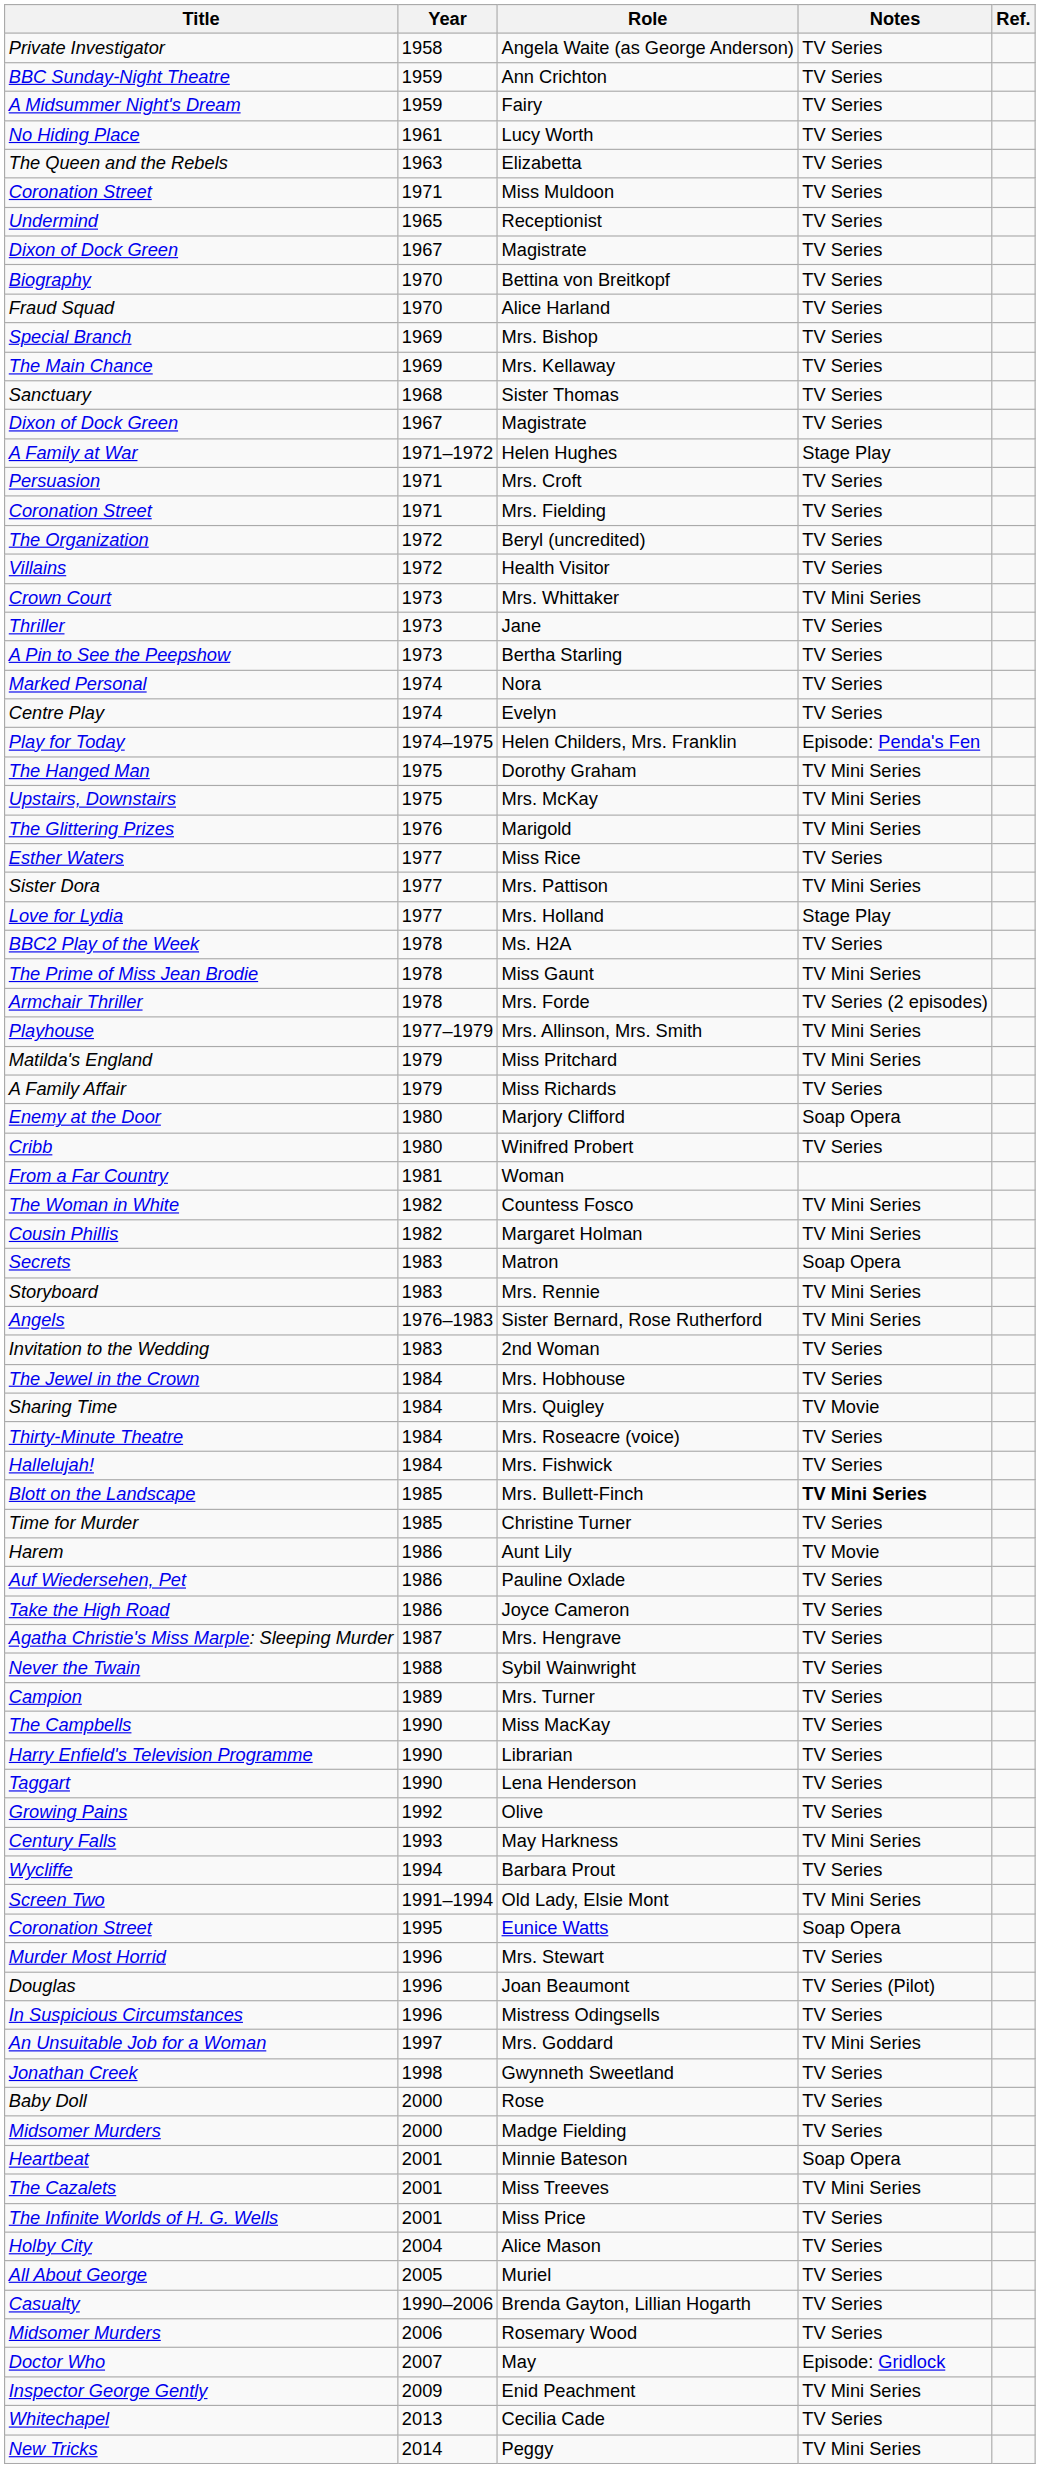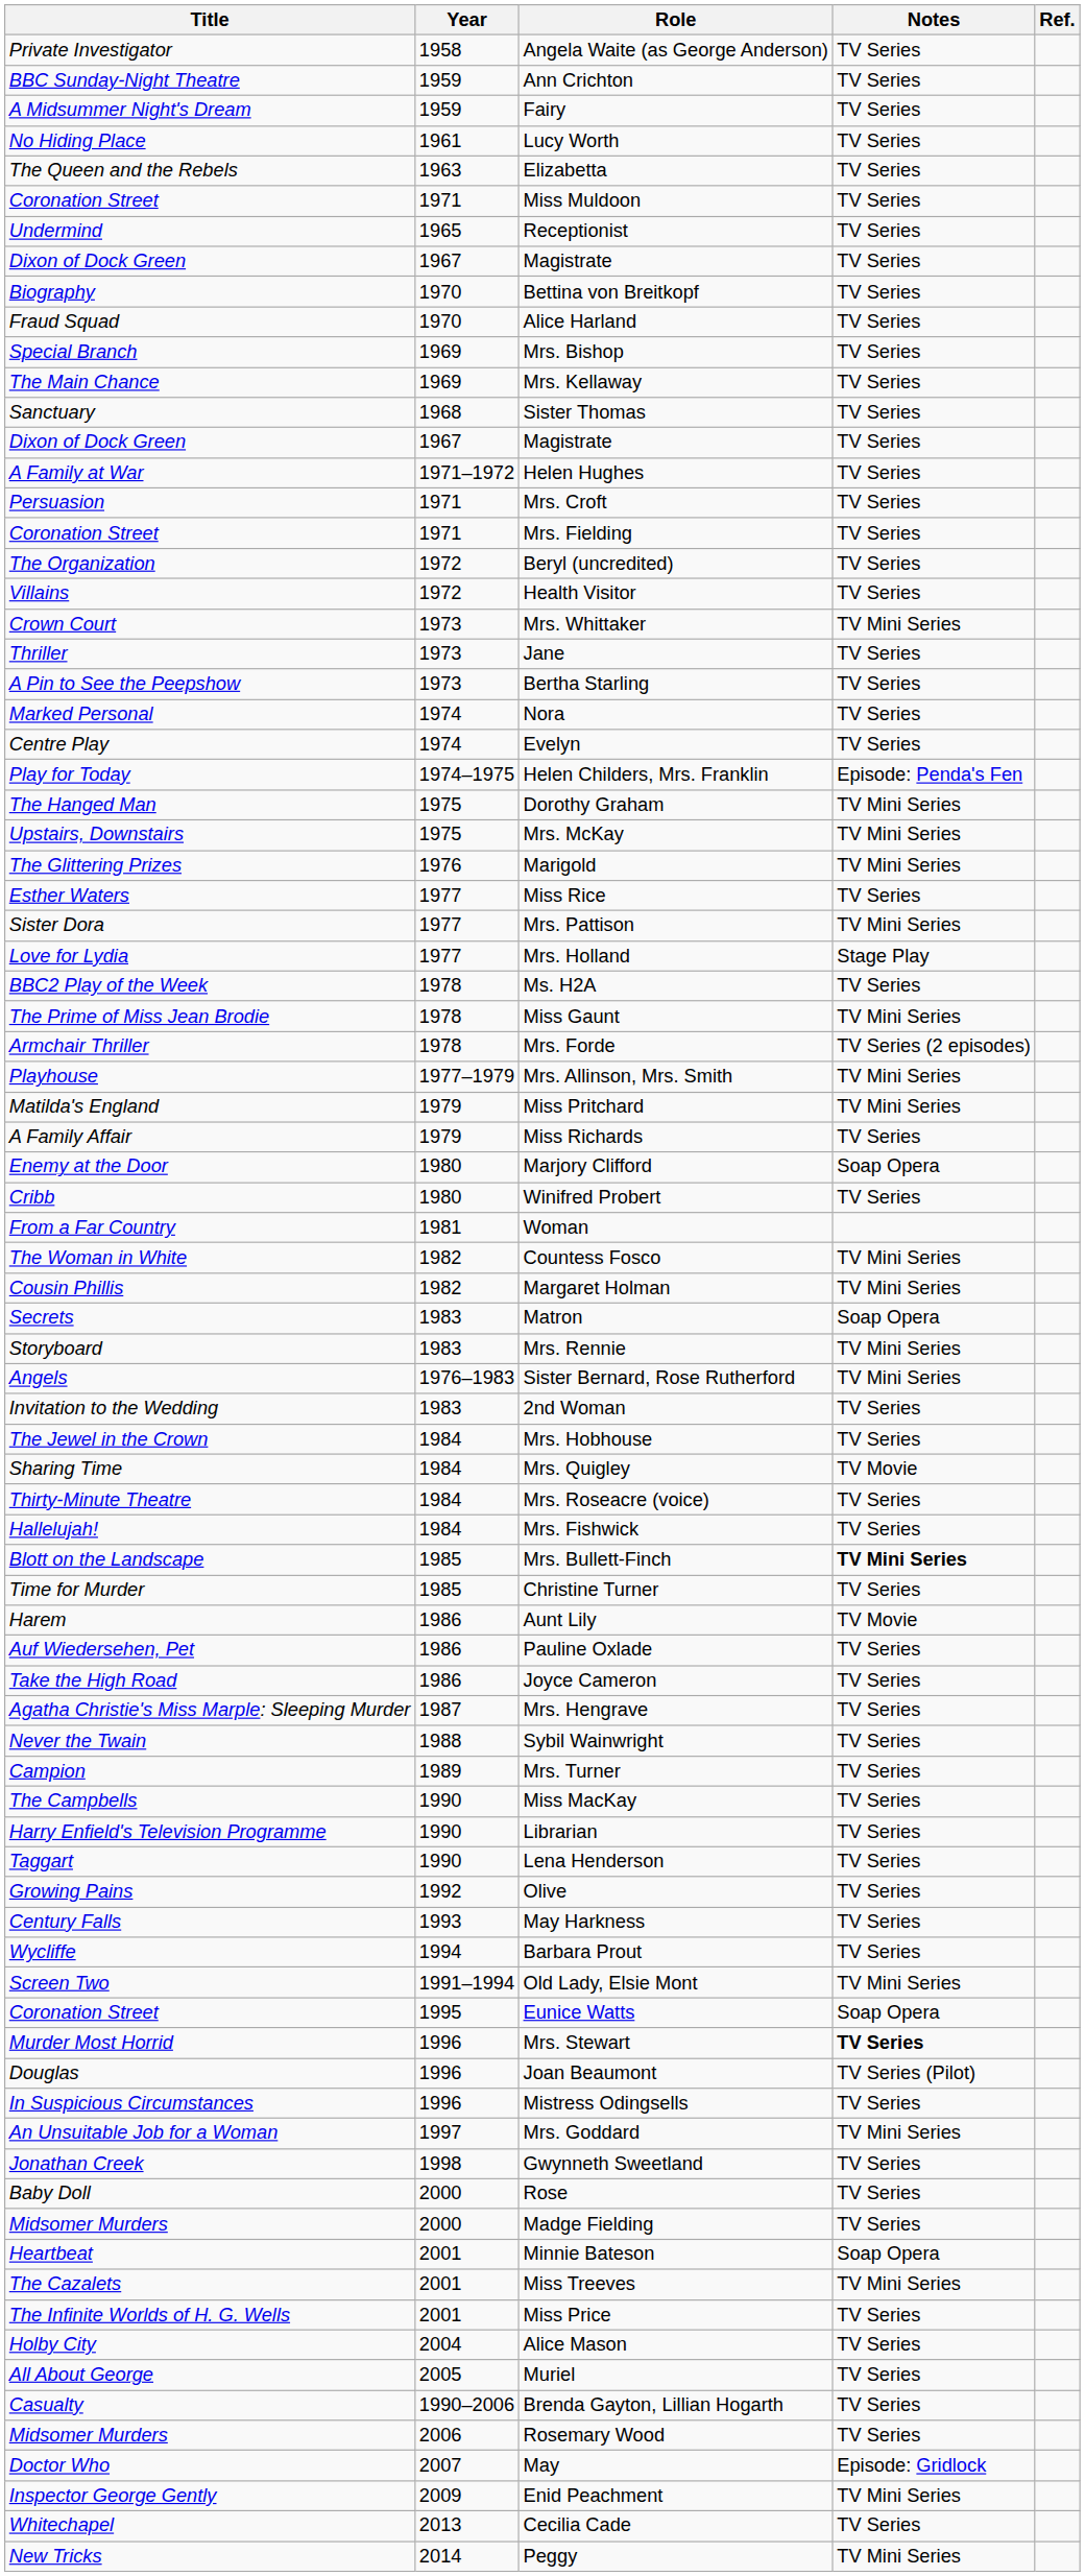 <table class="wikitable sortable">
 <tr>
 <th>Title</th>
 <th>Year</th>
 <th>Role</th>
 <th>Notes</th>
 <th>Ref.</th>
 </tr>
 <tr>
 <td><em>Private Investigator</em></td>
 <td>1958</td>
 <td>Angela Waite (as George Anderson)</td>
 <td>TV Series</td>
 <td></td>
 </tr>
 <tr>
 <td><em><a href='#'>BBC Sunday-Night Theatre</a></em></td>
 <td>1959</td>
 <td>Ann Crichton</td>
 <td>TV Series</td>
 <td></td>
 </tr>
 <tr>
 <td><em><a href='#'>A Midsummer Night's Dream</a></em></td>
 <td>1959</td>
 <td>Fairy</td>
 <td>TV Series</td>
 <td></td>
 </tr>
 <tr>
 <td><em><a href='#'>No Hiding Place</a></em></td>
 <td>1961</td>
 <td>Lucy Worth</td>
 <td>TV Series</td>
 <td></td>
 </tr>
 <tr>
 <td><em>The Queen and the Rebels</em></td>
 <td>1963</td>
 <td>Elizabetta</td>
 <td>TV Series</td>
 <td></td>
 </tr>
 <tr>
 <td><em><a href='#'>Coronation Street</a></em></td>
 <td>1971</td>
 <td>Miss Muldoon</td>
 <td>TV Series</td>
 <td></td>
 </tr>
 <tr>
 <td><a href='#'><em>Undermind</em></a></td>
 <td>1965</td>
 <td>Receptionist</td>
 <td>TV Series</td>
 <td></td>
 </tr>
 <tr>
 <td><em><a href='#'>Dixon of Dock Green</a></em></td>
 <td>1967</td>
 <td>Magistrate</td>
 <td>TV Series</td>
 <td></td>
 </tr>
 <tr>
 <td><a href='#'><em>Biography</em></a></td>
 <td>1970</td>
 <td>Bettina von Breitkopf</td>
 <td>TV Series</td>
 <td></td>
 </tr>
 <tr>
 <td><em>Fraud Squad</em></td>
 <td>1970</td>
 <td>Alice Harland</td>
 <td>TV Series</td>
 <td></td>
 </tr>
 <tr>
 <td><a href='#'><em>Special Branch</em></a></td>
 <td>1969</td>
 <td>Mrs. Bishop</td>
 <td>TV Series</td>
 <td></td>
 </tr>
 <tr>
 <td><em><a href='#'>The Main Chance</a></em></td>
 <td>1969</td>
 <td>Mrs. Kellaway</td>
 <td>TV Series</td>
 <td></td>
 </tr>
 <tr>
 <td><em>Sanctuary</em></td>
 <td>1968</td>
 <td>Sister Thomas</td>
 <td>TV Series</td>
 <td></td>
 </tr>
 <tr>
 <td><em><a href='#'>Dixon of Dock Green</a></em></td>
 <td>1967</td>
 <td>Magistrate</td>
 <td>TV Series</td>
 <td></td>
 </tr>
 <tr>
 <td><em><a href='#'>A Family at War</a></em></td>
 <td>1971–1972</td>
 <td>Helen Hughes</td>
-<td>Stage Play</td>
+<td>TV Series</td>
 <td></td>
 </tr>
 <tr>
 <td><a href='#'><em>Persuasion</em></a></td>
 <td>1971</td>
 <td>Mrs. Croft</td>
 <td>TV Series</td>
 <td></td>
 </tr>
 <tr>
 <td><em><a href='#'>Coronation Street</a></em></td>
 <td>1971</td>
 <td>Mrs. Fielding</td>
 <td>TV Series</td>
 <td></td>
 </tr>
 <tr>
 <td><a href='#'><em>The Organization</em></a></td>
 <td>1972</td>
 <td>Beryl (uncredited)</td>
 <td>TV Series</td>
 <td></td>
 </tr>
 <tr>
 <td><a href='#'><em>Villains</em></a></td>
 <td>1972</td>
 <td>Health Visitor</td>
 <td>TV Series</td>
 <td></td>
 </tr>
 <tr>
 <td><a href='#'><em>Crown Court</em></a></td>
 <td>1973</td>
 <td>Mrs. Whittaker</td>
 <td>TV Mini Series</td>
 <td></td>
 </tr>
 <tr>
 <td><a href='#'><em>Thriller</em></a></td>
 <td>1973</td>
 <td>Jane</td>
 <td>TV Series</td>
 <td></td>
 </tr>
 <tr>
 <td><em><a href='#'>A Pin to See the Peepshow</a></em></td>
 <td>1973</td>
 <td>Bertha Starling</td>
 <td>TV Series</td>
 <td></td>
 </tr>
 <tr>
 <td><em><a href='#'>Marked Personal</a></em></td>
 <td>1974</td>
 <td>Nora</td>
 <td>TV Series</td>
 <td></td>
 </tr>
 <tr>
 <td><em>Centre Play</em></td>
 <td>1974</td>
 <td>Evelyn</td>
 <td>TV Series</td>
 <td></td>
 </tr>
 <tr>
 <td><em><a href='#'>Play for Today</a></em></td>
 <td>1974–1975</td>
 <td>Helen Childers, Mrs. Franklin</td>
 <td>Episode: <a href='#'>Penda's Fen</a></td>
 <td></td>
 </tr>
 <tr>
 <td><a href='#'><em>The Hanged Man</em></a></td>
 <td>1975</td>
 <td>Dorothy Graham</td>
 <td>TV Mini Series</td>
 <td></td>
 </tr>
 <tr>
 <td><a href='#'><em>Upstairs, Downstairs</em></a></td>
 <td>1975</td>
 <td>Mrs. McKay</td>
 <td>TV Mini Series</td>
 <td></td>
 </tr>
 <tr>
 <td><em><a href='#'>The Glittering Prizes</a></em></td>
 <td>1976</td>
 <td>Marigold</td>
 <td>TV Mini Series</td>
 <td></td>
 </tr>
 <tr>
 <td><a href='#'><em>Esther Waters</em></a></td>
 <td>1977</td>
 <td>Miss Rice</td>
 <td>TV Series</td>
 <td></td>
 </tr>
 <tr>
 <td><em>Sister Dora</em></td>
 <td>1977</td>
 <td>Mrs. Pattison</td>
 <td>TV Mini Series</td>
 <td></td>
 </tr>
 <tr>
 <td><a href='#'><em>Love for Lydia</em></a></td>
 <td>1977</td>
 <td>Mrs. Holland</td>
 <td>Stage Play</td>
 <td></td>
 </tr>
 <tr>
 <td><a href='#'><em>BBC2 Play of the Week</em></a></td>
 <td>1978</td>
 <td>Ms. H2A</td>
 <td>TV Series</td>
 <td></td>
 </tr>
 <tr>
 <td><a href='#'><em>The Prime of Miss Jean Brodie</em></a></td>
 <td>1978</td>
 <td>Miss Gaunt</td>
 <td>TV Mini Series</td>
 <td></td>
 </tr>
 <tr>
 <td><em><a href='#'>Armchair Thriller</a></em></td>
 <td>1978</td>
 <td>Mrs. Forde</td>
 <td>TV Series (2 episodes)</td>
 <td></td>
 </tr>
 <tr>
 <td><a href='#'><em>Playhouse</em></a></td>
 <td>1977–1979</td>
 <td>Mrs. Allinson, Mrs. Smith</td>
 <td>TV Mini Series</td>
 <td></td>
 </tr>
 <tr>
 <td><em>Matilda's England</em></td>
 <td>1979</td>
 <td>Miss Pritchard</td>
 <td>TV Mini Series</td>
 <td></td>
 </tr>
 <tr>
 <td><em>A Family Affair</em></td>
 <td>1979</td>
 <td>Miss Richards</td>
 <td>TV Series</td>
 <td></td>
 </tr>
 <tr>
 <td><em><a href='#'>Enemy at the Door</a></em></td>
 <td>1980</td>
 <td>Marjory Clifford</td>
 <td>Soap Opera</td>
 <td></td>
 </tr>
 <tr>
 <td><em><a href='#'>Cribb</a></em></td>
 <td>1980</td>
 <td>Winifred Probert</td>
 <td>TV Series</td>
 <td></td>
 </tr>
 <tr>
 <td><em><a href='#'>From a Far Country</a></em></td>
 <td>1981</td>
 <td>Woman</td>
 <td></td>
 <td></td>
 </tr>
 <tr>
 <td><a href='#'><em>The Woman in White</em></a></td>
 <td>1982</td>
 <td>Countess Fosco</td>
 <td>TV Mini Series</td>
 <td></td>
 </tr>
 <tr>
 <td><a href='#'><em>Cousin Phillis</em></a></td>
 <td>1982</td>
 <td>Margaret Holman</td>
 <td>TV Mini Series</td>
 <td></td>
 </tr>
 <tr>
 <td><a href='#'><em>Secrets</em></a></td>
 <td>1983</td>
 <td>Matron</td>
 <td>Soap Opera</td>
 <td></td>
 </tr>
 <tr>
 <td><em>Storyboard</em></td>
 <td>1983</td>
 <td>Mrs. Rennie</td>
 <td>TV Mini Series</td>
 <td></td>
 </tr>
 <tr>
 <td><a href='#'><em>Angels</em></a></td>
 <td>1976–1983</td>
 <td>Sister Bernard, Rose Rutherford</td>
 <td>TV Mini Series</td>
 <td></td>
 </tr>
 <tr>
 <td><em>Invitation to the Wedding</em></td>
 <td>1983</td>
 <td>2nd Woman</td>
 <td>TV Series</td>
 <td></td>
 </tr>
 <tr>
 <td><a href='#'><em>The Jewel in the Crown</em></a></td>
 <td>1984</td>
 <td>Mrs. Hobhouse</td>
 <td>TV Series</td>
 <td></td>
 </tr>
 <tr>
 <td><em>Sharing Time</em></td>
 <td>1984</td>
 <td>Mrs. Quigley</td>
 <td>TV Movie</td>
 <td></td>
 </tr>
 <tr>
 <td><em><a href='#'>Thirty-Minute Theatre</a></em></td>
 <td>1984</td>
 <td>Mrs. Roseacre (voice)</td>
 <td>TV Series</td>
 <td></td>
 </tr>
 <tr>
 <td><a href='#'><em>Hallelujah!</em></a></td>
 <td>1984</td>
 <td>Mrs. Fishwick</td>
 <td>TV Series</td>
 <td></td>
 </tr>
 <tr>
 <td><a href='#'><em>Blott on the Landscape</em></a></td>
 <td>1985</td>
 <td>Mrs. Bullett-Finch</td>
 <td><strong>TV Mini Series</strong></td>
 <td></td>
 </tr>
 <tr>
 <td><em>Time for Murder</em></td>
 <td>1985</td>
 <td>Christine Turner</td>
 <td>TV Series</td>
 <td></td>
 </tr>
 <tr>
 <td><em>Harem</em></td>
 <td>1986</td>
 <td>Aunt Lily</td>
 <td>TV Movie</td>
 <td></td>
 </tr>
 <tr>
 <td><em><a href='#'>Auf Wiedersehen, Pet</a></em></td>
 <td>1986</td>
 <td>Pauline Oxlade</td>
 <td>TV Series</td>
 <td></td>
 </tr>
 <tr>
 <td><em><a href='#'>Take the High Road</a></em></td>
 <td>1986</td>
 <td>Joyce Cameron</td>
 <td>TV Series</td>
 <td></td>
 </tr>
 <tr>
 <td><em><a href='#'>Agatha Christie's Miss Marple</a>: Sleeping Murder</em></td>
 <td>1987</td>
 <td>Mrs. Hengrave</td>
 <td>TV Series</td>
 <td></td>
 </tr>
 <tr>
 <td><em><a href='#'>Never the Twain</a></em></td>
 <td>1988</td>
 <td>Sybil Wainwright</td>
 <td>TV Series</td>
 <td></td>
 </tr>
 <tr>
 <td><a href='#'><em>Campion</em></a></td>
 <td>1989</td>
 <td>Mrs. Turner</td>
 <td>TV Series</td>
 <td></td>
 </tr>
 <tr>
 <td><em><a href='#'>The Campbells</a></em></td>
 <td>1990</td>
 <td>Miss MacKay</td>
 <td>TV Series</td>
 <td></td>
 </tr>
 <tr>
 <td><em><a href='#'>Harry Enfield's Television Programme</a></em></td>
 <td>1990</td>
 <td>Librarian</td>
 <td>TV Series</td>
 <td></td>
 </tr>
 <tr>
 <td><em><a href='#'>Taggart</a></em></td>
 <td>1990</td>
 <td>Lena Henderson</td>
 <td>TV Series</td>
 <td></td>
 </tr>
 <tr>
 <td><a href='#'><em>Growing Pains</em></a></td>
 <td>1992</td>
 <td>Olive</td>
 <td>TV Series</td>
 <td></td>
 </tr>
 <tr>
 <td><em><a href='#'>Century Falls</a></em></td>
 <td>1993</td>
 <td>May Harkness</td>
-<td>TV Mini Series</td>
+<td>TV Series</td>
 <td></td>
 </tr>
 <tr>
 <td><a href='#'><em>Wycliffe</em></a></td>
 <td>1994</td>
 <td>Barbara Prout</td>
 <td>TV Series</td>
 <td></td>
 </tr>
 <tr>
 <td><em><a href='#'>Screen Two</a></em></td>
 <td>1991–1994</td>
 <td>Old Lady, Elsie Mont</td>
 <td>TV Mini Series</td>
 <td></td>
 </tr>
 <tr>
 <td><em><a href='#'>Coronation Street</a></em></td>
 <td>1995</td>
 <td><a href='#'>Eunice Watts</a></td>
 <td>Soap Opera</td>
 <td></td>
 </tr>
 <tr>
 <td><em><a href='#'>Murder Most Horrid</a></em></td>
 <td>1996</td>
 <td>Mrs. Stewart</td>
-<td>TV Series</td>
+<td><strong>TV Series</strong></td>
 <td></td>
 </tr>
 <tr>
 <td><em>Douglas</em></td>
 <td>1996</td>
 <td>Joan Beaumont</td>
 <td>TV Series (Pilot)</td>
 <td></td>
 </tr>
 <tr>
 <td><em><a href='#'>In Suspicious Circumstances</a></em></td>
 <td>1996</td>
 <td>Mistress Odingsells</td>
 <td>TV Series</td>
 <td></td>
 </tr>
 <tr>
 <td><a href='#'><em>An Unsuitable Job for a Woman</em></a></td>
 <td>1997</td>
 <td>Mrs. Goddard</td>
 <td>TV Mini Series</td>
 <td></td>
 </tr>
 <tr>
 <td><em><a href='#'>Jonathan Creek</a></em></td>
 <td>1998</td>
 <td>Gwynneth Sweetland</td>
 <td>TV Series</td>
 <td></td>
 </tr>
 <tr>
 <td><em>Baby Doll</em></td>
 <td>2000</td>
 <td>Rose</td>
 <td>TV Series</td>
 <td></td>
 </tr>
 <tr>
 <td><em><a href='#'>Midsomer Murders</a></em></td>
 <td>2000</td>
 <td>Madge Fielding</td>
 <td>TV Series</td>
 <td></td>
 </tr>
 <tr>
 <td><a href='#'><em>Heartbeat</em></a></td>
 <td>2001</td>
 <td>Minnie Bateson</td>
 <td>Soap Opera</td>
 <td></td>
 </tr>
 <tr>
 <td><em><a href='#'>The Cazalets</a></em></td>
 <td>2001</td>
 <td>Miss Treeves</td>
 <td>TV Mini Series</td>
 <td></td>
 </tr>
 <tr>
 <td><em><a href='#'>The Infinite Worlds of H. G. Wells</a></em></td>
 <td>2001</td>
 <td>Miss Price</td>
 <td>TV Series</td>
 <td></td>
 </tr>
 <tr>
 <td><em><a href='#'>Holby City</a></em></td>
 <td>2004</td>
 <td>Alice Mason</td>
 <td>TV Series</td>
 <td></td>
 </tr>
 <tr>
 <td><em><a href='#'>All About George</a></em></td>
 <td>2005</td>
 <td>Muriel</td>
 <td>TV Series</td>
 <td></td>
 </tr>
 <tr>
 <td><a href='#'><em>Casualty</em></a></td>
 <td>1990–2006</td>
 <td>Brenda Gayton, Lillian Hogarth</td>
 <td>TV Series</td>
 <td></td>
 </tr>
 <tr>
 <td><em><a href='#'>Midsomer Murders</a></em></td>
 <td>2006</td>
 <td>Rosemary Wood</td>
 <td>TV Series</td>
 <td></td>
 </tr>
 <tr>
 <td><em><a href='#'>Doctor Who</a></em></td>
 <td>2007</td>
 <td>May</td>
 <td>Episode: <a href='#'>Gridlock</a></td>
 <td></td>
 </tr>
 <tr>
 <td><em><a href='#'>Inspector George Gently</a></em></td>
 <td>2009</td>
 <td>Enid Peachment</td>
 <td>TV Mini Series</td>
 <td></td>
 </tr>
 <tr>
 <td><a href='#'><em>Whitechapel</em></a></td>
 <td>2013</td>
 <td>Cecilia Cade</td>
 <td>TV Series</td>
 <td></td>
 </tr>
 <tr>
 <td><em><a href='#'>New Tricks</a></em></td>
 <td>2014</td>
 <td>Peggy</td>
 <td>TV Mini Series</td>
 <td></td>
 </tr>
 </table>
